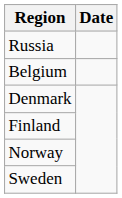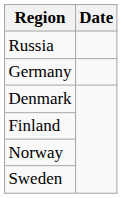 <table class="wikitable">
 <tr>
 <th>Region</th>
 <th>Date</th>
 </tr>
 <tr>
 <td>Russia</td>
 <td></td>
 </tr>
 <tr>
-<td>Belgium</td>
+<td>Germany</td>
 <td></td>
 </tr>
 <tr>
 <td>Denmark</td>
 <td rowspan="4"></td>
 </tr>
 <tr>
 <td>Finland</td>
 </tr>
 <tr>
 <td>Norway</td>
 </tr>
 <tr>
 <td>Sweden</td>
 </tr>
 </table>
